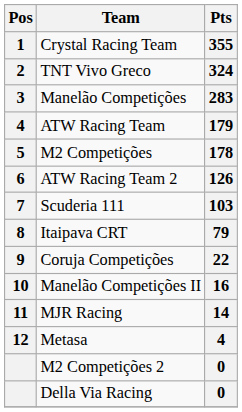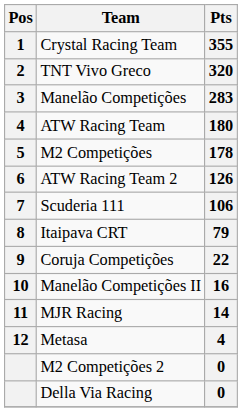 <table class="wikitable" style="font-size: 90%; text-align:center;">
 <tr>
 <th>Pos</th>
 <th>Team</th>
 <th>Pts</th>
 </tr>
 <tr>
 <th>1</th>
 <td align=left>Crystal Racing Team</td>
 <th>355</th>
 </tr>
 <tr>
 <th>2</th>
 <td align=left>TNT Vivo Greco</td>
-<th>324</th>
+<th>320</th>
 </tr>
 <tr>
 <th>3</th>
 <td align=left>Manelão Competições</td>
 <th>283</th>
 </tr>
 <tr>
 <th>4</th>
 <td align=left>ATW Racing Team</td>
-<th>179</th>
+<th>180</th>
 </tr>
 <tr>
 <th>5</th>
 <td align=left>M2 Competições</td>
 <th>178</th>
 </tr>
 <tr>
 <th>6</th>
 <td align=left>ATW Racing Team 2</td>
 <th>126</th>
 </tr>
 <tr>
 <th>7</th>
 <td align=left>Scuderia 111</td>
-<th>103</th>
+<th>106</th>
 </tr>
 <tr>
 <th>8</th>
 <td align=left>Itaipava CRT</td>
 <th>79</th>
 </tr>
 <tr>
 <th>9</th>
 <td align=left>Coruja Competições</td>
 <th>22</th>
 </tr>
 <tr>
 <th>10</th>
 <td align=left>Manelão Competições II</td>
 <th>16</th>
 </tr>
 <tr>
 <th>11</th>
 <td align=left>MJR Racing</td>
 <th>14</th>
 </tr>
 <tr>
 <th>12</th>
 <td align=left>Metasa</td>
 <th>4</th>
 </tr>
 <tr>
 <th></th>
 <td align=left>M2 Competições 2</td>
 <th>0</th>
 </tr>
 <tr>
 <th></th>
 <td align=left>Della Via Racing</td>
 <th>0</th>
 </tr>
 <tr>
 </tr>
 </table>
